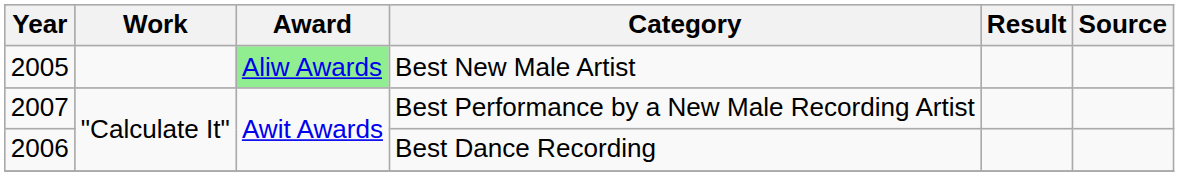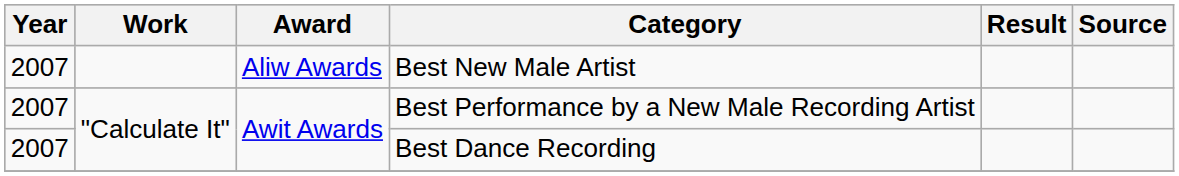 <table class="wikitable">
 <tr>
 <th>Year</th>
 <th>Work</th>
 <th>Award</th>
 <th>Category</th>
 <th>Result</th>
 <th>Source </th>
 </tr>
 <tr>
-<td>2005</td>
+<td>2007</td>
 <td></td>
-<td style="background: lightgreen;"><a href='#'>Aliw Awards</a></td>
+<td><a href='#'>Aliw Awards</a></td>
 <td>Best New Male Artist</td>
 <td></td>
 <td></td>
 </tr>
 <tr>
 <td>2007</td>
 <td rowspan="2">"Calculate It"</td>
 <td rowspan="2"><a href='#'>Awit Awards</a></td>
 <td>Best Performance by a New Male Recording Artist</td>
 <td></td>
 <td></td>
 </tr>
 <tr>
-<td>2006</td>
+<td>2007</td>
 <td>Best Dance Recording</td>
 <td></td>
 <td></td>
 </tr>
 <tr>
 </tr>
 </table>
